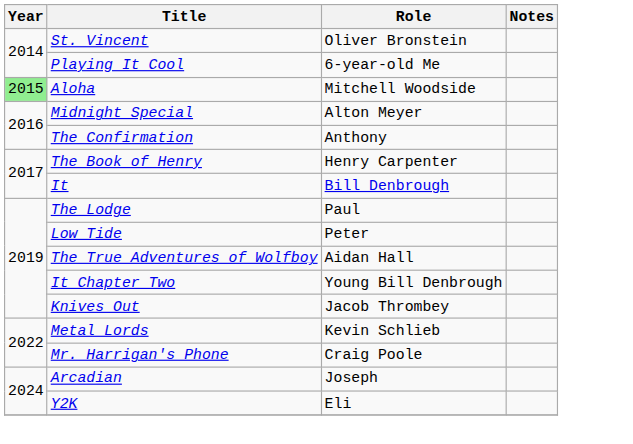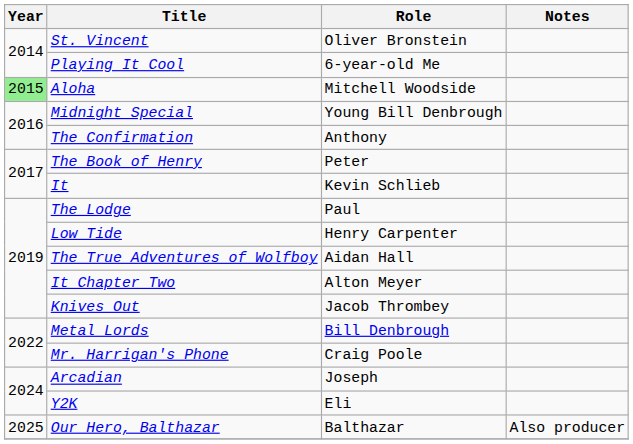 <table class="wikitable sortable">
 <tr>
 <th>Year</th>
 <th>Title</th>
 <th>Role</th>
 <th class="unsortable">Notes</th>
 </tr>
 <tr>
 <td rowspan="2">2014</td>
 <td><em><a href='#'>St. Vincent</a></em></td>
 <td>Oliver Bronstein</td>
 <td></td>
 </tr>
 <tr>
 <td><em><a href='#'>Playing It Cool</a></em></td>
 <td>6-year-old Me</td>
 <td></td>
 </tr>
 <tr>
 <td style="background: lightgreen;">2015</td>
 <td><em><a href='#'>Aloha</a></em></td>
 <td>Mitchell Woodside</td>
 <td></td>
 </tr>
 <tr>
 <td rowspan="2">2016</td>
 <td><em><a href='#'>Midnight Special</a></em></td>
-<td>Alton Meyer</td>
+<td>Young Bill Denbrough</td>
 <td></td>
 </tr>
 <tr>
 <td data-sort-value="Confirmation, The"><em><a href='#'>The Confirmation</a></em></td>
 <td>Anthony</td>
 <td></td>
 </tr>
 <tr>
 <td rowspan="2">2017</td>
 <td data-sort-value="Book of Henry, The"><em><a href='#'>The Book of Henry</a></em></td>
-<td>Henry Carpenter</td>
+<td>Peter</td>
 <td></td>
 </tr>
 <tr>
 <td><em><a href='#'>It</a></em></td>
-<td><a href='#'>Bill Denbrough</a></td>
+<td>Kevin Schlieb</td>
 <td></td>
 </tr>
 <tr>
 <td rowspan="5">2019</td>
 <td data-sort-value="Lodge, The"><em><a href='#'>The Lodge</a></em></td>
 <td>Paul</td>
 <td></td>
 </tr>
 <tr>
 <td><em><a href='#'>Low Tide</a></em></td>
-<td>Peter</td>
+<td>Henry Carpenter</td>
 <td></td>
 </tr>
 <tr>
 <td data-sort-value="True Adventures of Wolfboy, The"><em><a href='#'>The True Adventures of Wolfboy</a></em></td>
 <td>Aidan Hall</td>
 <td></td>
 </tr>
 <tr>
 <td><em><a href='#'>It Chapter Two</a></em></td>
-<td>Young Bill Denbrough</td>
+<td>Alton Meyer</td>
 <td></td>
 </tr>
 <tr>
 <td><em><a href='#'>Knives Out</a></em></td>
 <td>Jacob Thrombey</td>
 <td></td>
 </tr>
 <tr>
 <td rowspan="2">2022</td>
 <td><em><a href='#'>Metal Lords</a></em></td>
-<td>Kevin Schlieb</td>
+<td><a href='#'>Bill Denbrough</a></td>
 <td></td>
 </tr>
 <tr>
 <td><em><a href='#'>Mr. Harrigan's Phone</a></em></td>
 <td>Craig Poole</td>
 <td></td>
 </tr>
 <tr>
 <td rowspan="2">2024</td>
 <td><em><a href='#'>Arcadian</a></em></td>
 <td>Joseph</td>
 <td></td>
 </tr>
 <tr>
 <td><em><a href='#'>Y2K</a></em></td>
 <td>Eli</td>
 <td></td>
 </tr>
 <tr>
+<td>2025</td>
+<td><em><a href='#'>Our Hero, Balthazar</a></em></td>
+<td>Balthazar</td>
+<td>Also producer</td>
+</tr>
+<tr>
 </tr>
 </table>
